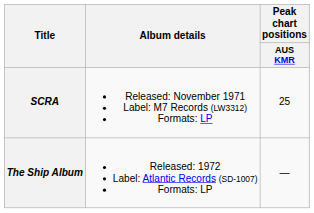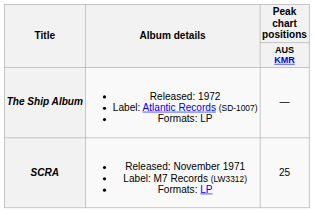 <table class="wikitable plainrowheaders" style="text-align:center;">
 <tr>
 <th scope="col" rowspan="2">Title</th>
 <th scope="col" rowspan="2">Album details</th>
 <th scope="col" colspan="1">Peak chart positions</th>
 </tr>
 <tr>
 <th scope="col" style="width:3em;font-size:90%;">AUS<br><a href='#'>KMR</a><br></th>
 </tr>
 <tr>
+<th scope="row"><em>The Ship Album</em></th>
+<td><br><ul><li>Released: 1972</li><li>Label: <a href='#'>Atlantic Records</a> <small>(SD-1007)</small></li><li>Formats: LP</li></ul></td>
+<td>—</td>
+</tr>
+<tr>
 <th scope="row"><em>SCRA</em></th>
 <td><br><ul><li>Released: November 1971</li><li>Label: M7 Records <small>(LW3312)</small></li><li>Formats: <a href='#'>LP</a></li></ul></td>
 <td>25</td>
 </tr>
-<tr>
-<th scope="row"><em>The Ship Album</em></th>
-<td><br><ul><li>Released: 1972</li><li>Label: <a href='#'>Atlantic Records</a> <small>(SD-1007)</small></li><li>Formats: LP</li></ul></td>
-<td>—</td>
-</tr>
 </table>
